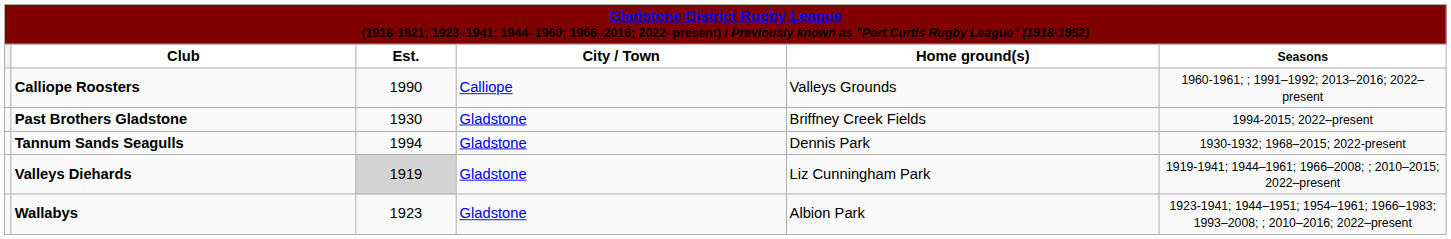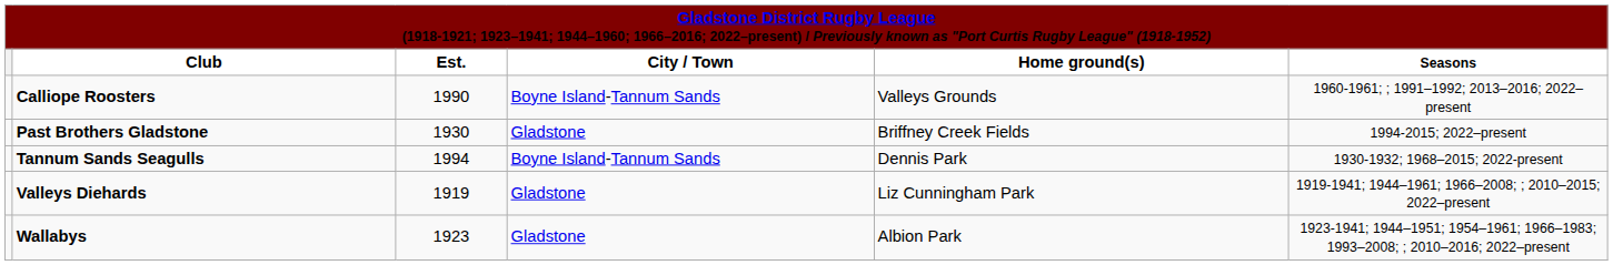 <table class="wikitable" style="width: 99%">
 <tr>
 <td colspan="8" style="background:maroon; text-align:center;"><strong><span><a href='#'>Gladstone District Rugby League</a><br><small>(1918-1921; 1923–1941; 1944–1960; 1966–2016; 2022–present) / <em>Previously known as "Port Curtis Rugby League" (1918-1952)</em></small></span></strong></td>
 </tr>
 <tr>
 <th></th>
 <th style="background:white; width:24%">Club</th>
 <th style="background:white; width:7%">Est.</th>
 <th style="background:white; width:23%">City / Town</th>
 <th style="background:white; width:26%">Home ground(s)</th>
 <th style="background:white; width:23%"><small>Seasons</small></th>
 </tr>
 <tr>
 <td></td>
 <td><strong>Calliope Roosters</strong></td>
 <td align="center">1990</td>
-<td><a href='#'>Calliope</a></td>
+<td><a href='#'>Boyne Island</a>-<a href='#'>Tannum Sands</a></td>
 <td>Valleys Grounds</td>
 <td align="center"><small>1960-1961; ; 1991–1992; 2013–2016; 2022–present</small></td>
 </tr>
 <tr>
 <td></td>
 <td><strong>Past Brothers Gladstone</strong></td>
 <td align="center">1930</td>
 <td><a href='#'>Gladstone</a></td>
 <td>Briffney Creek Fields</td>
 <td align="center"><small>1994-2015; 2022–present</small></td>
 </tr>
 <tr>
 <td></td>
 <td><strong>Tannum Sands Seagulls</strong></td>
 <td align="center">1994</td>
-<td><a href='#'>Gladstone</a></td>
+<td><a href='#'>Boyne Island</a>-<a href='#'>Tannum Sands</a></td>
 <td>Dennis Park</td>
 <td align="center"><small>1930-1932; 1968–2015; 2022-present</small></td>
 </tr>
 <tr>
 <td></td>
 <td><strong>Valleys Diehards</strong></td>
-<td align="center" style="background: lightgrey;">1919</td>
+<td align="center">1919</td>
 <td><a href='#'>Gladstone</a></td>
 <td>Liz Cunningham Park</td>
 <td align="center"><small>1919-1941; 1944–1961; 1966–2008; ; 2010–2015; 2022–present</small></td>
 </tr>
 <tr>
 <td></td>
 <td><strong>Wallabys</strong></td>
 <td align="center">1923</td>
 <td><a href='#'>Gladstone</a></td>
 <td>Albion Park</td>
 <td align="center"><small>1923-1941; 1944–1951; 1954–1961; 1966–1983; 1993–2008; ; 2010–2016; 2022–present</small></td>
 </tr>
 </table>
